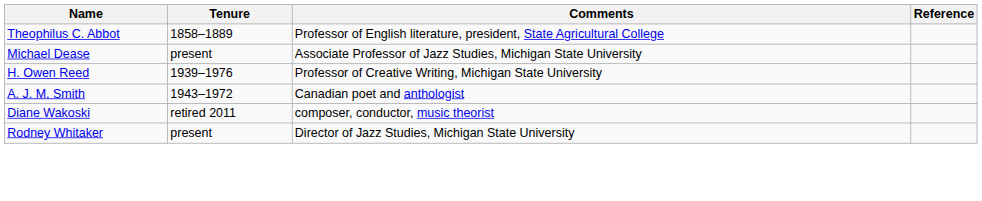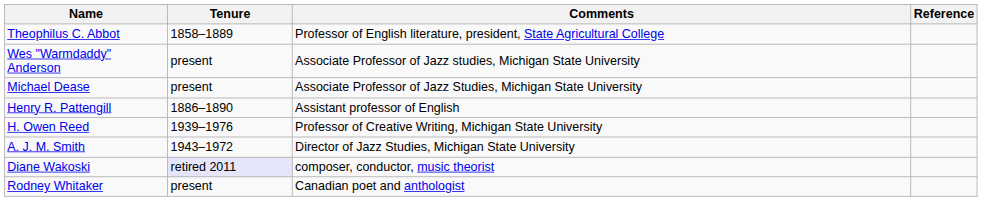 <table class=wikitable>
 <tr>
 <th style="width:17%;">Name</th>
 <th style="width:13%;">Tenure</th>
 <th style="width:65%;">Comments</th>
 <th style="width:5%;">Reference</th>
 </tr>
 <tr>
 <td><a href='#'>Theophilus C. Abbot</a></td>
 <td>1858–1889</td>
 <td>Professor of English literature, president, <a href='#'>State Agricultural College</a></td>
 <td></td>
 </tr>
 <tr>
+<td><a href='#'>Wes "Warmdaddy" Anderson</a></td>
+<td>present</td>
+<td>Associate Professor of Jazz studies, Michigan State University</td>
+<td></td>
+</tr>
+<tr>
 <td><a href='#'>Michael Dease</a></td>
 <td>present</td>
 <td>Associate Professor of Jazz Studies, Michigan State University</td>
+<td></td>
+</tr>
+<tr>
+<td><a href='#'>Henry R. Pattengill</a></td>
+<td>1886–1890</td>
+<td>Assistant professor of English</td>
 <td></td>
 </tr>
 <tr>
 <td><a href='#'>H. Owen Reed</a></td>
 <td>1939–1976</td>
 <td>Professor of Creative Writing, Michigan State University</td>
 <td></td>
 </tr>
 <tr>
 <td><a href='#'>A. J. M. Smith</a></td>
 <td>1943–1972</td>
-<td>Canadian poet and <a href='#'>anthologist</a></td>
+<td>Director of Jazz Studies, Michigan State University</td>
 <td></td>
 </tr>
 <tr>
 <td><a href='#'>Diane Wakoski</a></td>
-<td>retired 2011</td>
+<td style="background: lavender;">retired 2011</td>
 <td>composer, conductor, <a href='#'>music theorist</a></td>
 <td></td>
 </tr>
 <tr>
 <td><a href='#'>Rodney Whitaker</a></td>
 <td>present</td>
-<td>Director of Jazz Studies, Michigan State University</td>
+<td>Canadian poet and <a href='#'>anthologist</a></td>
 <td></td>
 </tr>
 </table>
